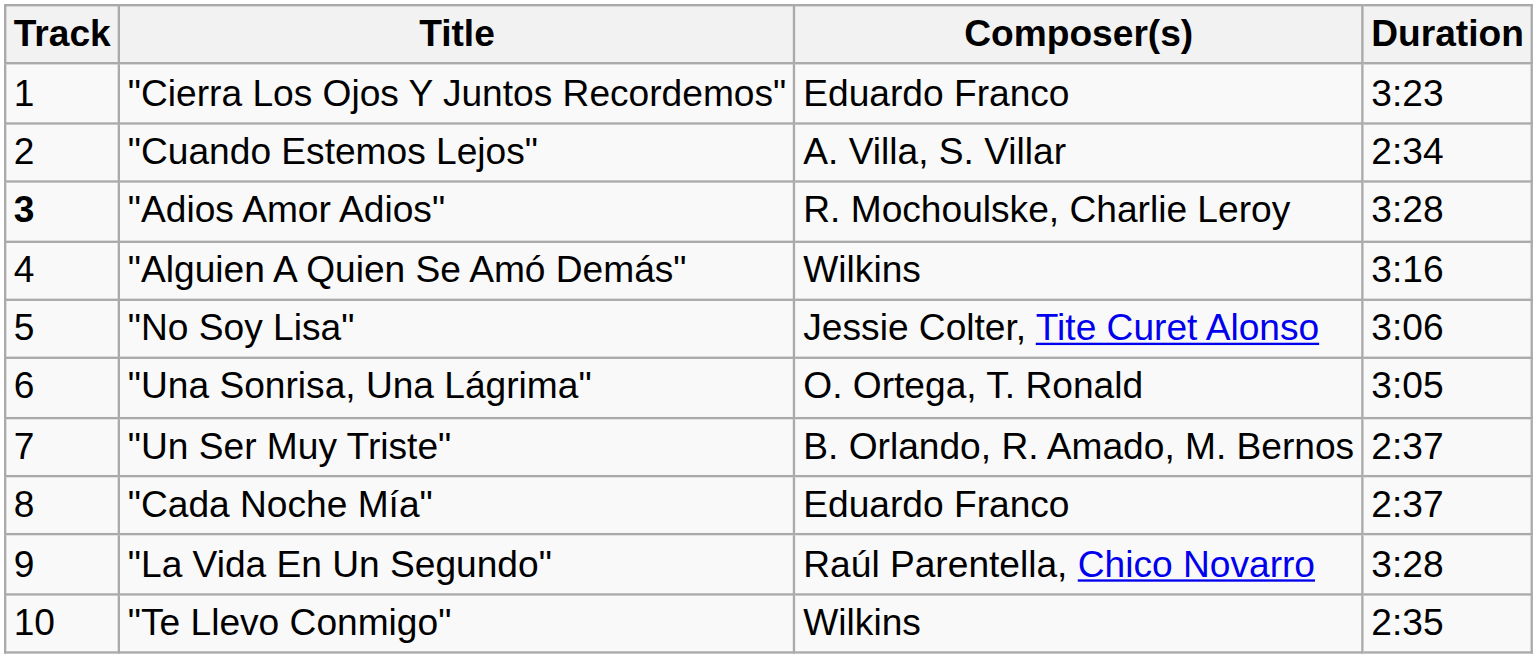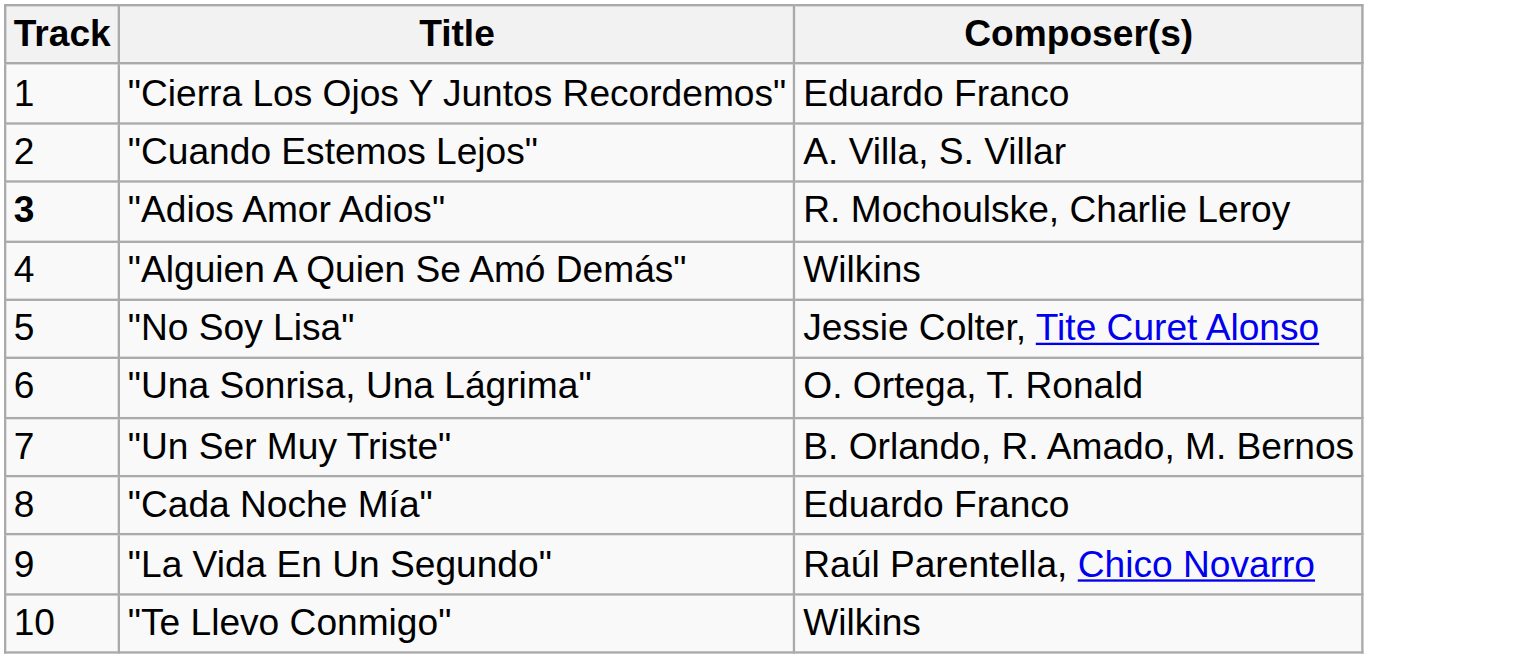 <table class="wikitable">
 <tr style="background:#ccc; text-align:center;">
 <th>Track</th>
 <th>Title</th>
 <th>Composer(s)</th>
-<th>Duration</th>
 </tr>
 <tr>
 <td>1</td>
 <td>"Cierra Los Ojos Y Juntos Recordemos"</td>
 <td>Eduardo Franco</td>
-<td>3:23</td>
 </tr>
 <tr>
 <td>2</td>
 <td>"Cuando Estemos Lejos"</td>
 <td>A. Villa, S. Villar</td>
-<td>2:34</td>
 </tr>
 <tr>
 <td><strong>3</strong></td>
 <td>"Adios Amor Adios"</td>
 <td>R. Mochoulske, Charlie Leroy</td>
-<td>3:28</td>
 </tr>
 <tr>
 <td>4</td>
 <td>"Alguien A Quien Se Amó Demás"</td>
 <td>Wilkins</td>
-<td>3:16</td>
 </tr>
 <tr>
 <td>5</td>
 <td>"No Soy Lisa"</td>
 <td>Jessie Colter, <a href='#'>Tite Curet Alonso</a></td>
-<td>3:06</td>
 </tr>
 <tr>
 <td>6</td>
 <td>"Una Sonrisa, Una Lágrima"</td>
 <td>O. Ortega, T. Ronald</td>
-<td>3:05</td>
 </tr>
 <tr>
 <td>7</td>
 <td>"Un Ser Muy Triste"</td>
 <td>B. Orlando, R. Amado, M. Bernos</td>
-<td>2:37</td>
 </tr>
 <tr>
 <td>8</td>
 <td>"Cada Noche Mía"</td>
 <td>Eduardo Franco</td>
-<td>2:37</td>
 </tr>
 <tr>
 <td>9</td>
 <td>"La Vida En Un Segundo"</td>
 <td>Raúl Parentella, <a href='#'>Chico Novarro</a></td>
-<td>3:28</td>
 </tr>
 <tr>
 <td>10</td>
 <td>"Te Llevo Conmigo"</td>
 <td>Wilkins</td>
-<td>2:35</td>
 </tr>
 </table>
